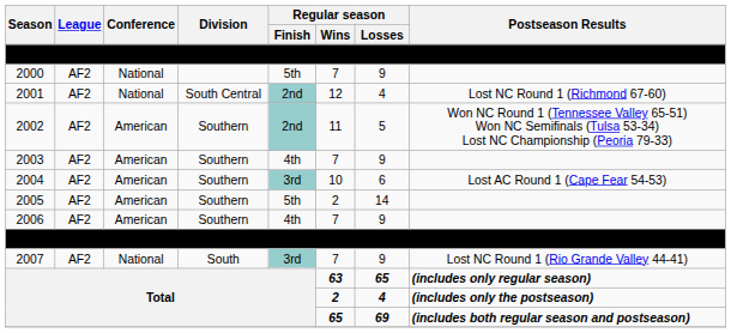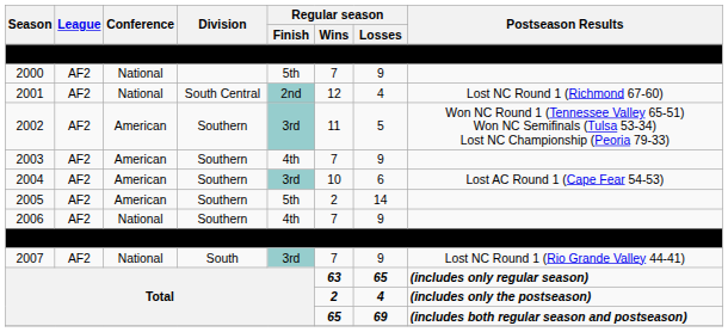 <table class="wikitable" style="font-size: 95%; width:70%;">
 <tr>
 <th rowspan="2" style="width:5%;">Season</th>
 <th rowspan="2" style="width:5%;"><a href='#'>League</a></th>
 <th rowspan="2" style="width:5%;">Conference</th>
 <th rowspan="2">Division</th>
 <th colspan="3">Regular season</th>
 <th rowspan="2">Postseason Results</th>
 </tr>
 <tr>
 <th>Finish</th>
 <th>Wins</th>
 <th>Losses</th>
 </tr>
 <tr>
 <td Colspan="9" align="center" bgcolor="black"><span><strong>Birmingham Steeldogs</strong></span></td>
 </tr>
 <tr align="center">
 <td>2000</td>
 <td>AF2</td>
 <td>National</td>
 <td></td>
 <td>5th</td>
 <td>7</td>
 <td>9</td>
 <td></td>
 </tr>
 <tr align="center">
 <td>2001</td>
 <td>AF2</td>
 <td>National</td>
 <td>South Central</td>
 <td bgcolor="#96CDCD">2nd</td>
 <td>12</td>
 <td>4</td>
 <td>Lost NC Round 1 (<a href='#'>Richmond</a> 67-60)</td>
 </tr>
 <tr align="center">
 <td>2002</td>
 <td>AF2</td>
 <td>American</td>
 <td>Southern</td>
-<td bgcolor="#96CDCD">2nd</td>
+<td bgcolor="#96CDCD">3rd</td>
 <td>11</td>
 <td>5</td>
 <td>Won NC Round 1 (<a href='#'>Tennessee Valley</a> 65-51)<br> Won NC Semifinals (<a href='#'>Tulsa</a> 53-34)<br> Lost NC Championship (<a href='#'>Peoria</a> 79-33)</td>
 </tr>
 <tr align="center">
 <td>2003</td>
 <td>AF2</td>
 <td>American</td>
 <td>Southern</td>
 <td>4th</td>
 <td>7</td>
 <td>9</td>
 <td></td>
 </tr>
 <tr align="center">
 <td>2004</td>
 <td>AF2</td>
 <td>American</td>
 <td>Southern</td>
 <td bgcolor="#96CDCD">3rd</td>
 <td>10</td>
 <td>6</td>
 <td>Lost AC Round 1 (<a href='#'>Cape Fear</a> 54-53)</td>
 </tr>
 <tr align="center">
 <td>2005</td>
 <td>AF2</td>
 <td>American</td>
 <td>Southern</td>
 <td>5th</td>
 <td>2</td>
 <td>14</td>
 <td></td>
 </tr>
 <tr align="center">
 <td>2006</td>
 <td>AF2</td>
-<td>American</td>
+<td>National</td>
 <td>Southern</td>
 <td>4th</td>
 <td>7</td>
 <td>9</td>
 <td></td>
 </tr>
 <tr align="center">
 <td Colspan="9" align="center" bgcolor="black"><span><strong>Alabama Steeldogs</strong></span></td>
 </tr>
 <tr align="center">
 <td>2007</td>
 <td>AF2</td>
 <td>National</td>
 <td>South</td>
 <td bgcolor="#96CDCD">3rd</td>
 <td>7</td>
 <td>9</td>
 <td>Lost NC Round 1 (<a href='#'>Rio Grande Valley</a> 44-41)</td>
 </tr>
 <tr>
 <th align="center" rowspan="3" colspan="5">Total</th>
 <td align = "center"><strong><em>63</em></strong></td>
 <td align = "center"><strong><em>65</em></strong></td>
 <td colspan="2"><strong><em>(includes only regular season)</em></strong></td>
 </tr>
 <tr>
 <td align="center"><strong><em>2</em></strong></td>
 <td align="center"><strong><em>4</em></strong></td>
 <td colspan="2"><strong><em>(includes only the postseason)</em></strong></td>
 </tr>
 <tr>
 <td align="center"><strong><em>65</em></strong></td>
 <td align="center"><strong><em>69</em></strong></td>
 <td colspan="2"><strong><em>(includes both regular season and postseason)</em></strong></td>
 </tr>
 <tr>
 </tr>
 </table>
